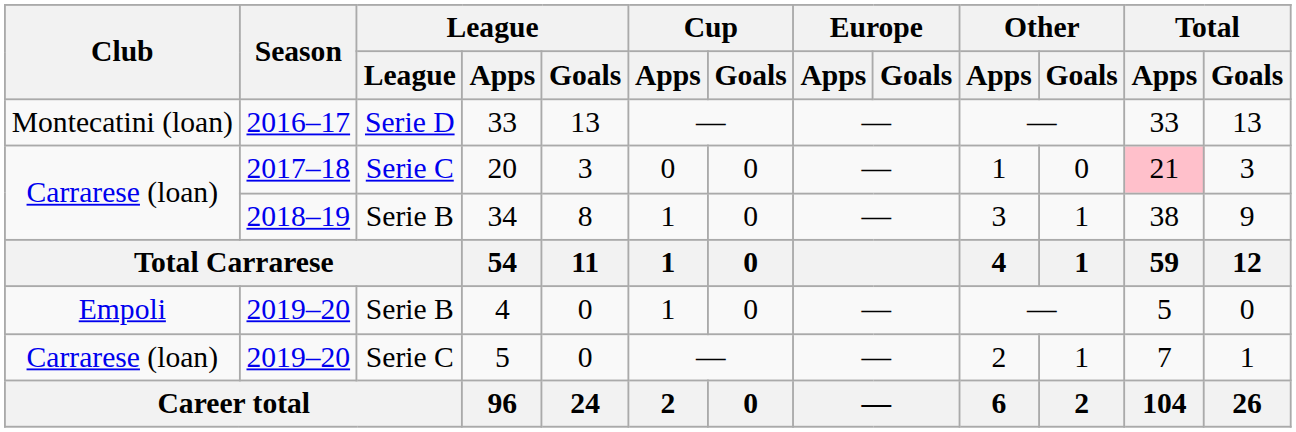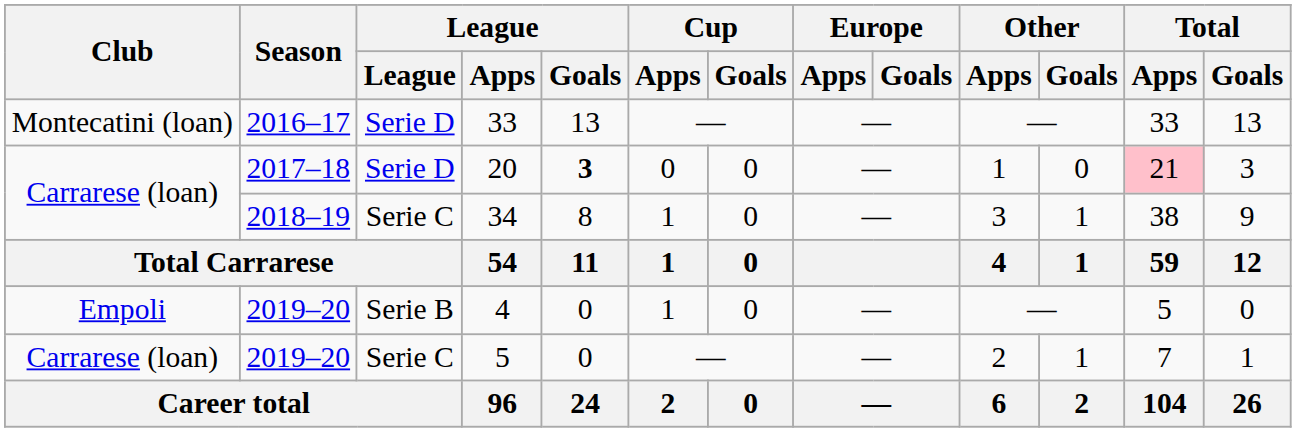 <table class="wikitable" style="text-align: center;">
 <tr>
 <th rowspan="2">Club</th>
 <th rowspan="2">Season</th>
 <th colspan="3">League</th>
 <th colspan="2">Cup</th>
 <th colspan="2">Europe</th>
 <th colspan="2">Other</th>
 <th colspan="2">Total</th>
 </tr>
 <tr>
 <th>League</th>
 <th>Apps</th>
 <th>Goals</th>
 <th>Apps</th>
 <th>Goals</th>
 <th>Apps</th>
 <th>Goals</th>
 <th>Apps</th>
 <th>Goals</th>
 <th>Apps</th>
 <th>Goals</th>
 </tr>
 <tr>
 <td>Montecatini (loan)</td>
 <td><a href='#'>2016–17</a></td>
 <td><a href='#'>Serie D</a></td>
 <td>33</td>
 <td>13</td>
 <td colspan="2">—</td>
 <td colspan="2">—</td>
 <td colspan="2">—</td>
 <td>33</td>
 <td>13</td>
 </tr>
 <tr>
 <td rowspan="2"><a href='#'>Carrarese</a> (loan)</td>
 <td><a href='#'>2017–18</a></td>
-<td><a href='#'>Serie C</a></td>
+<td><a href='#'>Serie D</a></td>
 <td>20</td>
-<td>3</td>
+<td><strong>3</strong></td>
 <td>0</td>
 <td>0</td>
 <td colspan="2">—</td>
 <td>1</td>
 <td>0</td>
 <td style="background: pink;">21</td>
 <td>3</td>
 </tr>
 <tr>
 <td><a href='#'>2018–19</a></td>
-<td>Serie B</td>
+<td>Serie C</td>
 <td>34</td>
 <td>8</td>
 <td>1</td>
 <td>0</td>
 <td colspan="2">—</td>
 <td>3</td>
 <td>1</td>
 <td>38</td>
 <td>9</td>
 </tr>
 <tr>
 <th colspan="3">Total Carrarese</th>
 <th>54</th>
 <th>11</th>
 <th>1</th>
 <th>0</th>
 <th colspan="2"></th>
 <th>4</th>
 <th>1</th>
 <th>59</th>
 <th>12</th>
 </tr>
 <tr>
 <td><a href='#'>Empoli</a></td>
 <td><a href='#'>2019–20</a></td>
 <td>Serie B</td>
 <td>4</td>
 <td>0</td>
 <td>1</td>
 <td>0</td>
 <td colspan="2">—</td>
 <td colspan="2">—</td>
 <td>5</td>
 <td>0</td>
 </tr>
 <tr>
 <td><a href='#'>Carrarese</a> (loan)</td>
 <td><a href='#'>2019–20</a></td>
 <td>Serie C</td>
 <td>5</td>
 <td>0</td>
 <td colspan="2">—</td>
 <td colspan="2">—</td>
 <td>2</td>
 <td>1</td>
 <td>7</td>
 <td>1</td>
 </tr>
 <tr>
 <th colspan="3">Career total</th>
 <th>96</th>
 <th>24</th>
 <th>2</th>
 <th>0</th>
 <th colspan="2">—</th>
 <th>6</th>
 <th>2</th>
 <th>104</th>
 <th>26</th>
 </tr>
 </table>
